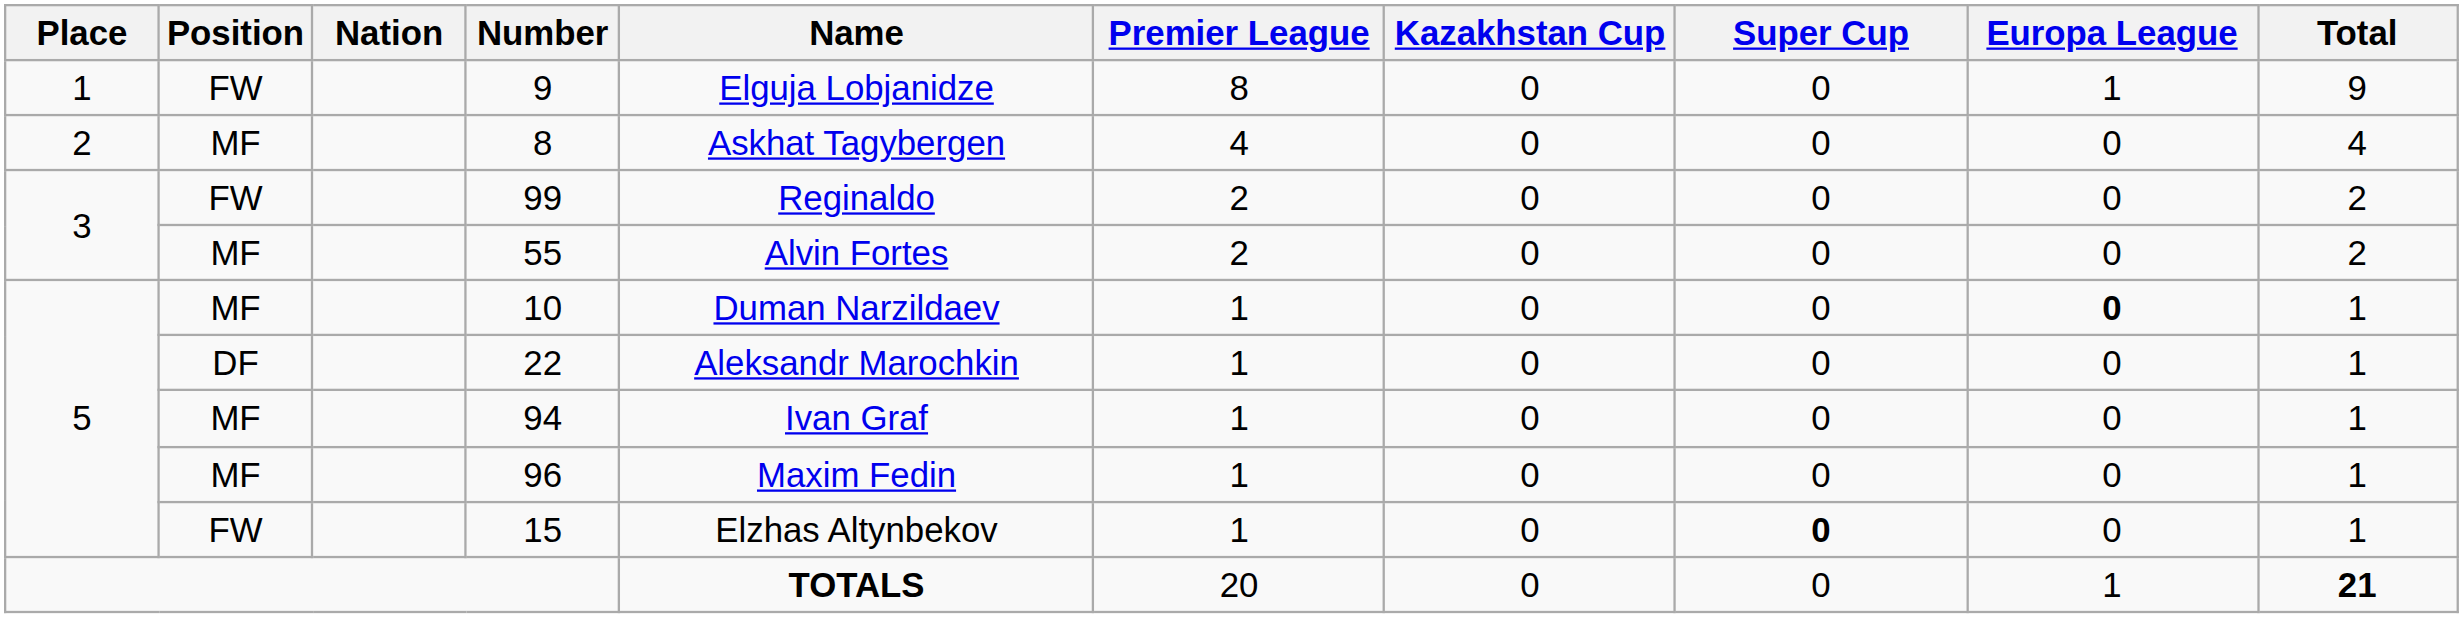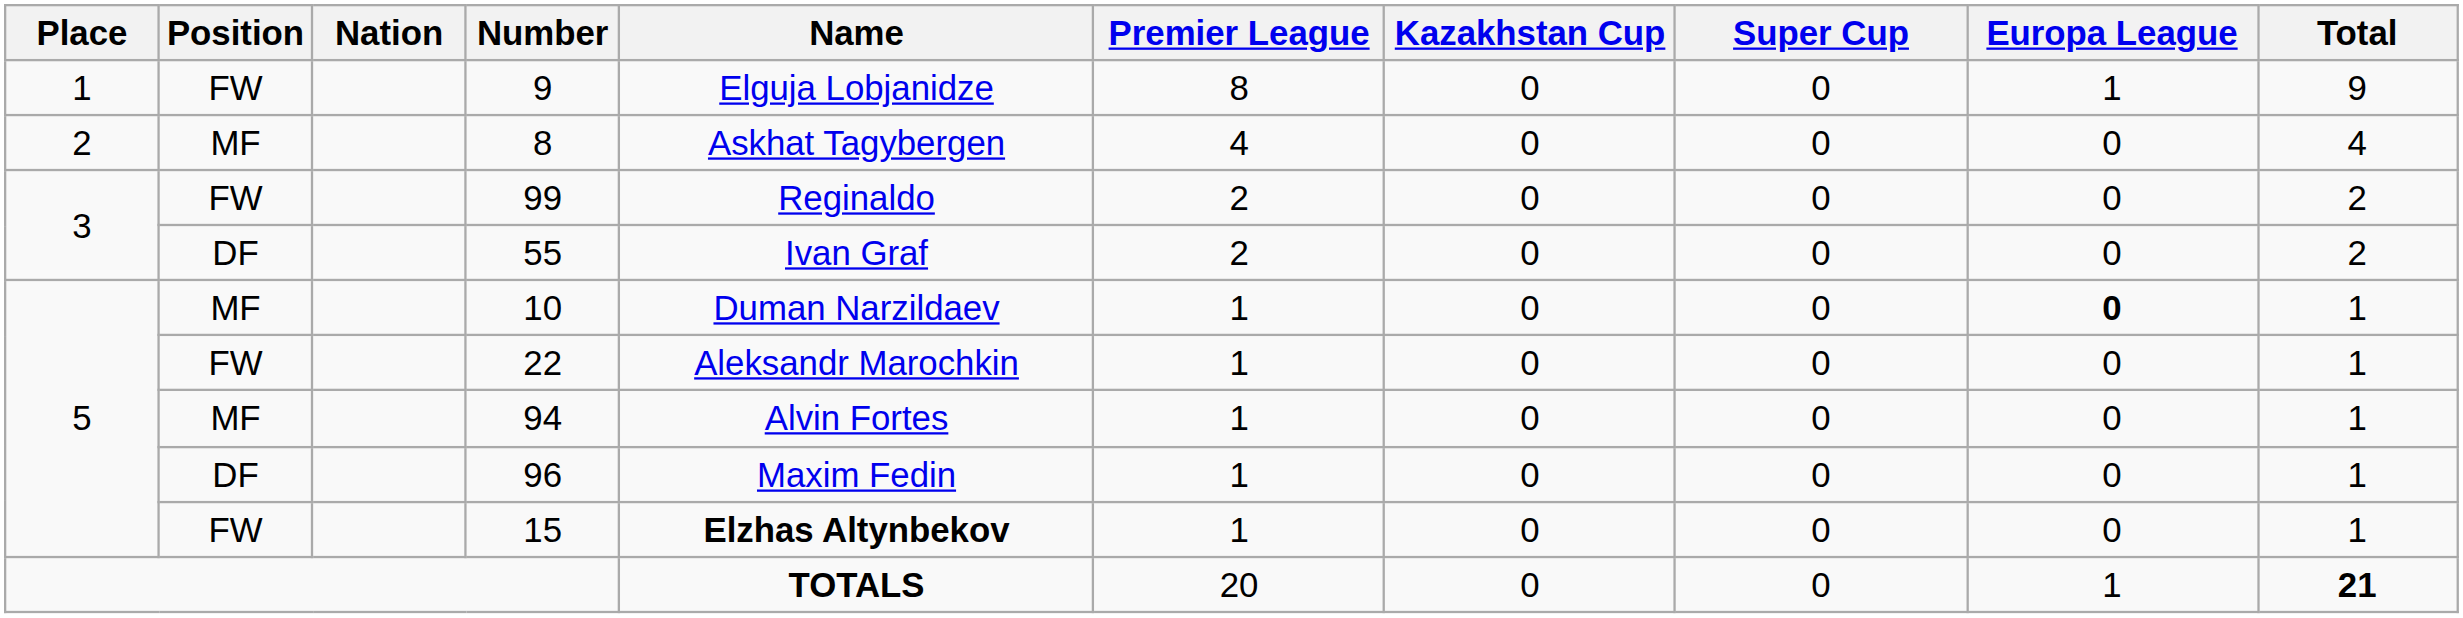 <table class="wikitable" style="font-size: 95%; text-align: center;">
 <tr>
 <th width=60>Place</th>
 <th width=60>Position</th>
 <th width=60>Nation</th>
 <th width=60>Number</th>
 <th width=200>Name</th>
 <th width=120><a href='#'>Premier League</a></th>
 <th width=120><a href='#'>Kazakhstan Cup</a></th>
 <th width=120><a href='#'>Super Cup</a></th>
 <th width=120><a href='#'>Europa League</a></th>
 <th width=80>Total</th>
 </tr>
 <tr>
 <td>1</td>
 <td>FW</td>
 <td></td>
 <td>9</td>
 <td><a href='#'>Elguja Lobjanidze</a></td>
 <td>8</td>
 <td>0</td>
 <td>0</td>
 <td>1</td>
 <td>9</td>
 </tr>
 <tr>
 <td>2</td>
 <td>MF</td>
 <td></td>
 <td>8</td>
 <td><a href='#'>Askhat Tagybergen</a></td>
 <td>4</td>
 <td>0</td>
 <td>0</td>
 <td>0</td>
 <td>4</td>
 </tr>
 <tr>
 <td rowspan="2">3</td>
 <td>FW</td>
 <td></td>
 <td>99</td>
 <td><a href='#'>Reginaldo</a></td>
 <td>2</td>
 <td>0</td>
 <td>0</td>
 <td>0</td>
 <td>2</td>
 </tr>
 <tr>
-<td>MF</td>
+<td>DF</td>
 <td></td>
 <td>55</td>
-<td><a href='#'>Alvin Fortes</a></td>
+<td><a href='#'>Ivan Graf</a></td>
 <td>2</td>
 <td>0</td>
 <td>0</td>
 <td>0</td>
 <td>2</td>
 </tr>
 <tr>
 <td rowspan="5">5</td>
 <td>MF</td>
 <td></td>
 <td>10</td>
 <td><a href='#'>Duman Narzildaev</a></td>
 <td>1</td>
 <td>0</td>
 <td>0</td>
 <td><strong>0</strong></td>
 <td>1</td>
 </tr>
 <tr>
-<td>DF</td>
+<td>FW</td>
 <td></td>
 <td>22</td>
 <td><a href='#'>Aleksandr Marochkin</a></td>
 <td>1</td>
 <td>0</td>
 <td>0</td>
 <td>0</td>
 <td>1</td>
 </tr>
 <tr>
 <td>MF</td>
 <td></td>
 <td>94</td>
-<td><a href='#'>Ivan Graf</a></td>
+<td><a href='#'>Alvin Fortes</a></td>
 <td>1</td>
 <td>0</td>
 <td>0</td>
 <td>0</td>
 <td>1</td>
 </tr>
 <tr>
-<td>MF</td>
+<td>DF</td>
 <td></td>
 <td>96</td>
 <td><a href='#'>Maxim Fedin</a></td>
 <td>1</td>
 <td>0</td>
 <td>0</td>
 <td>0</td>
 <td>1</td>
 </tr>
 <tr>
 <td>FW</td>
 <td></td>
 <td>15</td>
-<td>Elzhas Altynbekov</td>
+<td><strong>Elzhas Altynbekov</strong></td>
 <td>1</td>
 <td>0</td>
-<td><strong>0</strong></td>
+<td>0</td>
 <td>0</td>
 <td>1</td>
 </tr>
 <tr>
 <td colspan="4"></td>
 <td><strong>TOTALS</strong></td>
 <td>20</td>
 <td>0</td>
 <td>0</td>
 <td>1</td>
 <td><strong>21</strong></td>
 </tr>
 </table>
